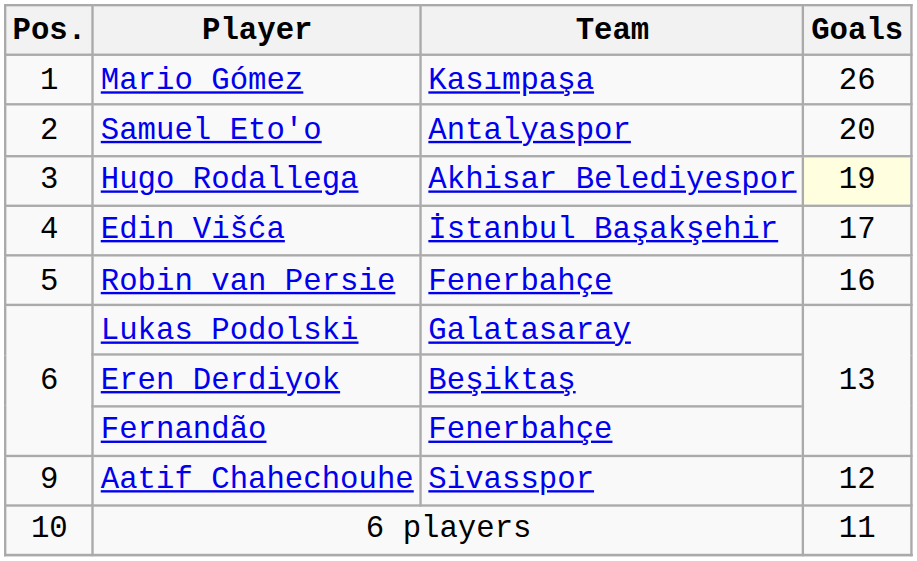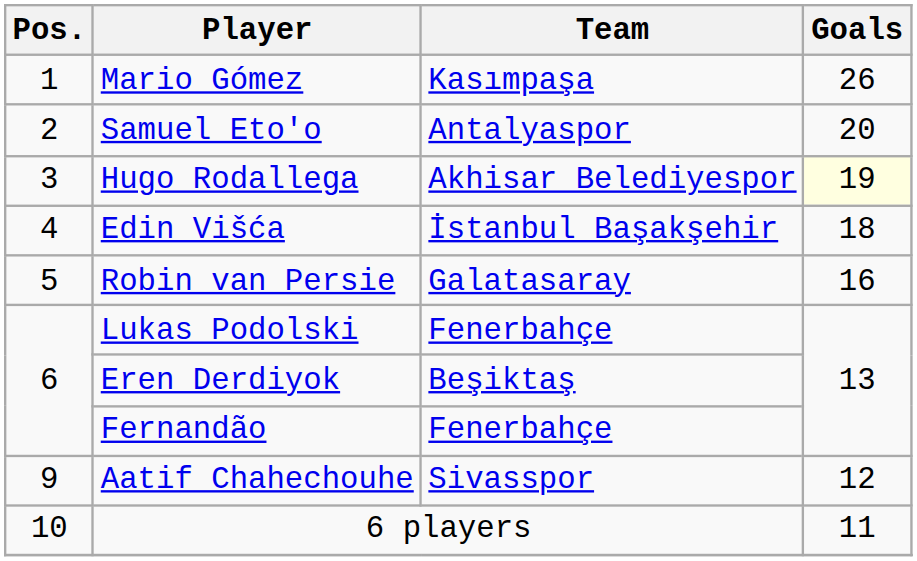 <table class="wikitable">
 <tr>
 <th>Pos.</th>
 <th>Player</th>
 <th>Team</th>
 <th>Goals</th>
 </tr>
 <tr>
 <td align=center>1</td>
 <td> <a href='#'>Mario Gómez</a></td>
 <td><a href='#'>Kasımpaşa</a></td>
 <td align=center>26</td>
 </tr>
 <tr>
 <td align=center>2</td>
 <td> <a href='#'>Samuel Eto'o</a></td>
 <td><a href='#'>Antalyaspor</a></td>
 <td align=center>20</td>
 </tr>
 <tr>
 <td align=center>3</td>
 <td> <a href='#'>Hugo Rodallega</a></td>
 <td><a href='#'>Akhisar Belediyespor</a></td>
 <td align=center style="background: lightyellow;">19</td>
 </tr>
 <tr>
 <td align=center>4</td>
 <td> <a href='#'>Edin Višća</a></td>
 <td><a href='#'>İstanbul Başakşehir</a></td>
-<td align=center>17</td>
+<td align=center>18</td>
 </tr>
 <tr>
 <td align=center>5</td>
 <td> <a href='#'>Robin van Persie</a></td>
-<td><a href='#'>Fenerbahçe</a></td>
+<td><a href='#'>Galatasaray</a></td>
 <td align=center>16</td>
 </tr>
 <tr>
 <td rowspan=3 align=center>6</td>
 <td> <a href='#'>Lukas Podolski</a></td>
-<td><a href='#'>Galatasaray</a></td>
+<td><a href='#'>Fenerbahçe</a></td>
 <td rowspan=3 align=center>13</td>
 </tr>
 <tr>
 <td> <a href='#'>Eren Derdiyok</a></td>
 <td><a href='#'>Beşiktaş</a></td>
 </tr>
 <tr>
 <td> <a href='#'>Fernandão</a></td>
 <td><a href='#'>Fenerbahçe</a></td>
 </tr>
 <tr>
 <td align=center>9</td>
 <td> <a href='#'>Aatif Chahechouhe</a></td>
 <td><a href='#'>Sivasspor</a></td>
 <td align=center>12</td>
 </tr>
 <tr>
 <td align=center>10</td>
 <td colspan=2 align=center>6 players</td>
 <td align=center>11</td>
 </tr>
 <tr>
 </tr>
 </table>
